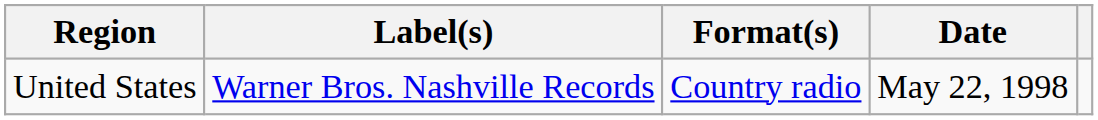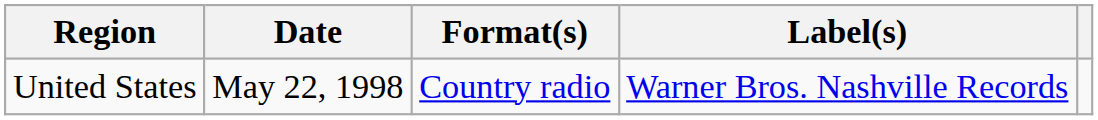 <table class="wikitable">
 <tr>
 <th>Region</th>
+<th>Date</th>
+<th>Format(s)</th>
 <th>Label(s)</th>
-<th>Format(s)</th>
-<th>Date</th>
 <th></th>
 </tr>
 <tr>
 <td>United States</td>
+<td>May 22, 1998</td>
+<td><a href='#'>Country radio</a></td>
 <td><a href='#'>Warner Bros. Nashville Records</a></td>
-<td><a href='#'>Country radio</a></td>
-<td>May 22, 1998</td>
 <td></td>
 </tr>
 </table>
